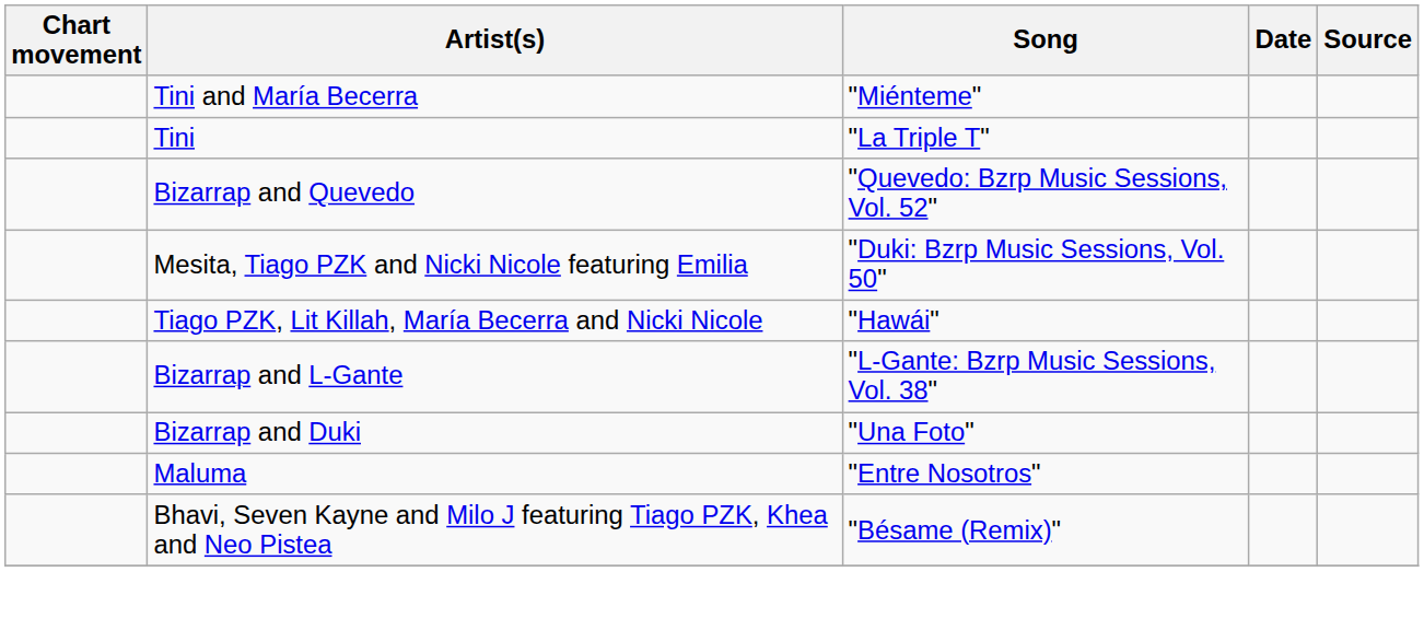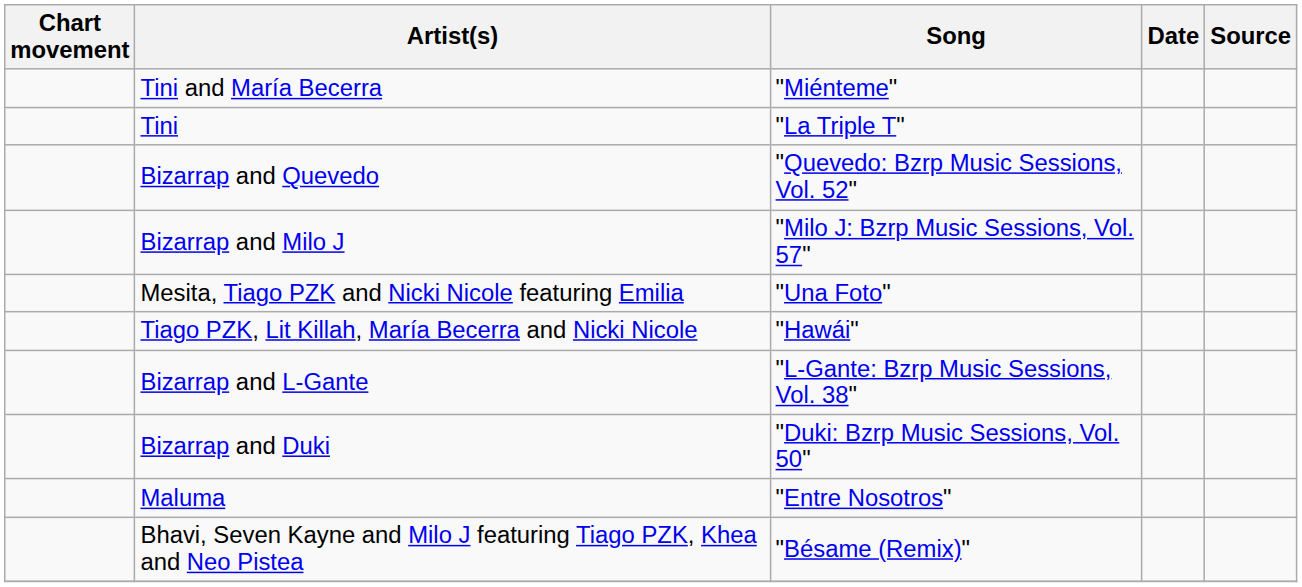 <table class="wikitable">
 <tr>
 <th>Chart<br>movement</th>
 <th>Artist(s)</th>
 <th>Song</th>
 <th>Date</th>
 <th>Source</th>
 </tr>
 <tr>
 <td></td>
 <td><a href='#'>Tini</a> and <a href='#'>María Becerra</a></td>
 <td>"<a href='#'>Miénteme</a>"</td>
 <td></td>
 <td></td>
 </tr>
 <tr>
 <td></td>
 <td><a href='#'>Tini</a></td>
 <td>"<a href='#'>La Triple T</a>"</td>
 <td></td>
 <td></td>
 </tr>
 <tr>
 <td></td>
 <td><a href='#'>Bizarrap</a> and <a href='#'>Quevedo</a></td>
 <td>"<a href='#'>Quevedo: Bzrp Music Sessions, Vol. 52</a>"</td>
 <td></td>
 <td></td>
 </tr>
 <tr>
 <td></td>
+<td><a href='#'>Bizarrap</a> and <a href='#'>Milo J</a></td>
+<td>"<a href='#'>Milo J: Bzrp Music Sessions, Vol. 57</a>"</td>
+<td></td>
+<td></td>
+</tr>
+<tr>
+<td></td>
 <td>Mesita, <a href='#'>Tiago PZK</a> and <a href='#'>Nicki Nicole</a> featuring <a href='#'>Emilia</a></td>
-<td>"<a href='#'>Duki: Bzrp Music Sessions, Vol. 50</a>"</td>
+<td>"<a href='#'>Una Foto</a>"</td>
 <td></td>
 <td></td>
 </tr>
 <tr>
 <td></td>
 <td><a href='#'>Tiago PZK</a>, <a href='#'>Lit Killah</a>, <a href='#'>María Becerra</a> and <a href='#'>Nicki Nicole</a></td>
 <td>"<a href='#'>Hawái</a>"</td>
 <td></td>
 <td></td>
 </tr>
 <tr>
 <td></td>
 <td><a href='#'>Bizarrap</a> and <a href='#'>L-Gante</a></td>
 <td>"<a href='#'>L-Gante: Bzrp Music Sessions, Vol. 38</a>"</td>
 <td></td>
 <td></td>
 </tr>
 <tr>
 <td></td>
 <td><a href='#'>Bizarrap</a> and <a href='#'>Duki</a></td>
-<td>"<a href='#'>Una Foto</a>"</td>
+<td>"<a href='#'>Duki: Bzrp Music Sessions, Vol. 50</a>"</td>
 <td></td>
 <td></td>
 </tr>
 <tr>
 <td></td>
 <td><a href='#'>Maluma</a></td>
 <td>"<a href='#'>Entre Nosotros</a>"</td>
 <td></td>
 <td></td>
 </tr>
 <tr>
 <td></td>
 <td>Bhavi, Seven Kayne and <a href='#'>Milo J</a> featuring <a href='#'>Tiago PZK</a>, <a href='#'>Khea</a> and <a href='#'>Neo Pistea</a></td>
 <td>"<a href='#'>Bésame (Remix)</a>"</td>
 <td></td>
 <td></td>
 </tr>
 <tr>
 </tr>
 </table>
